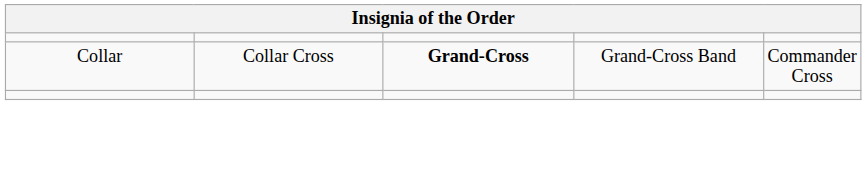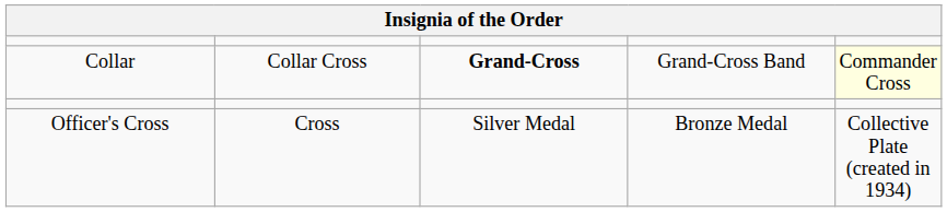 <table align=center class=wikitable width=60% style="margin-left:auto; margin-right:auto">
 <tr>
 <th colspan=5>Insignia of the Order</th>
 </tr>
 <tr>
 <td width=25% valign=top align=center></td>
 <td width=25% valign=top align=center></td>
 <td width=25% valign=top align=center></td>
 <td width=25% valign=top align=center></td>
 <td width=25% valign=top align=center></td>
 </tr>
 <tr>
 <td width=25% valign=top align=center>Collar</td>
 <td width=25% valign=top align=center>Collar Cross</td>
 <td width=25% valign=top align=center><strong>Grand-Cross</strong></td>
 <td width=25% valign=top align=center>Grand-Cross Band</td>
-<td width=25% valign=top align=center>Commander Cross</td>
+<td width=25% valign=top align=center style="background: lightyellow;">Commander Cross</td>
 </tr>
 <tr>
 <td width=25% valign=top align=center></td>
 <td width=25% valign=top align=center></td>
 <td width=25% valign=top align=center></td>
 <td width=25% valign=top align=center></td>
 <td width=25% valign=top align=center></td>
 </tr>
+<tr>
+<td width=25% valign=top align=center>Officer's Cross</td>
+<td width=25% valign=top align=center>Cross</td>
+<td width=25% valign=top align=center>Silver Medal</td>
+<td width=25% valign=top align=center>Bronze Medal</td>
+<td width=25% valign=top align=center>Collective Plate (created in 1934)</td>
+</tr>
 </table>
